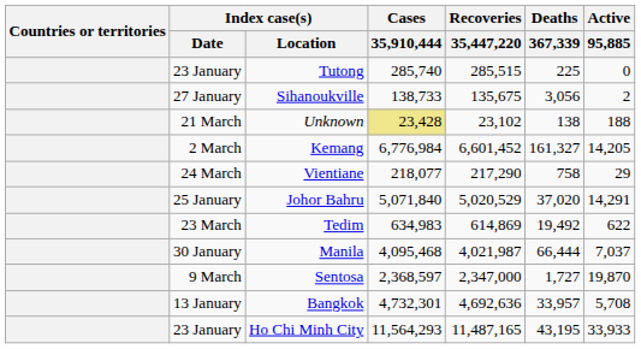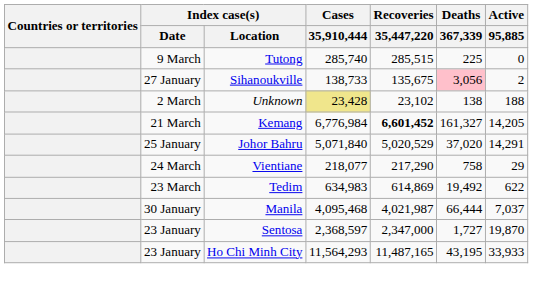 <table class="wikitable sortable sort-under" style="text-align:right; font-size:85%;">
 <tr>
 <th rowspan=2>Countries or territories</th>
 <th colspan=2>Index case(s)</th>
 <th>Cases</th>
 <th>Recoveries</th>
 <th>Deaths</th>
 <th>Active</th>
 </tr>
 <tr>
 <th>Date</th>
 <th>Location</th>
 <th style="text-align:right;"><strong>35,910,444</strong></th>
 <th style="text-align:right;"><strong>35,447,220</strong></th>
 <th style="text-align:right;"><strong>367,339</strong></th>
 <th style="text-align:right;"><strong>95,885</strong></th>
 </tr>
 <tr>
 <th style="text-align:left;"></th>
-<td>23 January</td>
+<td>9 March</td>
 <td><a href='#'>Tutong</a></td>
 <td>285,740</td>
 <td>285,515</td>
 <td>225</td>
 <td>0</td>
 </tr>
 <tr>
 <th style="text-align:left;"></th>
 <td>27 January</td>
 <td><a href='#'>Sihanoukville</a></td>
 <td>138,733</td>
 <td>135,675</td>
-<td>3,056</td>
+<td style="background: pink;">3,056</td>
 <td>2</td>
 </tr>
 <tr>
 <th style="text-align:left;"></th>
-<td>21 March</td>
+<td>2 March</td>
 <td><em>Unknown</em></td>
 <td style="background: khaki;">23,428</td>
 <td>23,102</td>
 <td>138</td>
 <td>188</td>
 </tr>
 <tr>
 <th style="text-align:left;"></th>
-<td>2 March</td>
+<td>21 March</td>
 <td><a href='#'>Kemang</a></td>
 <td>6,776,984</td>
-<td>6,601,452</td>
+<td><strong>6,601,452</strong></td>
 <td>161,327</td>
 <td>14,205</td>
+</tr>
+<tr>
+<th style="text-align:left;"></th>
+<td>25 January</td>
+<td><a href='#'>Johor Bahru</a></td>
+<td>5,071,840</td>
+<td>5,020,529</td>
+<td>37,020</td>
+<td>14,291</td>
 </tr>
 <tr>
 <th style="text-align:left;"></th>
 <td>24 March</td>
 <td><a href='#'>Vientiane</a></td>
 <td>218,077</td>
 <td>217,290</td>
 <td>758</td>
 <td>29</td>
-</tr>
-<tr>
-<th style="text-align:left;"></th>
-<td>25 January</td>
-<td><a href='#'>Johor Bahru</a></td>
-<td>5,071,840</td>
-<td>5,020,529</td>
-<td>37,020</td>
-<td>14,291</td>
 </tr>
 <tr>
 <th style="text-align:left;"></th>
 <td>23 March</td>
 <td><a href='#'>Tedim</a></td>
 <td>634,983</td>
 <td>614,869</td>
 <td>19,492</td>
 <td>622</td>
 </tr>
 <tr>
 <th style="text-align:left;"></th>
 <td>30 January</td>
 <td><a href='#'>Manila</a></td>
 <td>4,095,468</td>
 <td>4,021,987</td>
 <td>66,444</td>
 <td>7,037</td>
 </tr>
 <tr>
 <th style="text-align:left;"></th>
-<td>9 March</td>
+<td>23 January</td>
 <td><a href='#'>Sentosa</a></td>
 <td>2,368,597</td>
 <td>2,347,000</td>
 <td>1,727</td>
 <td>19,870</td>
-</tr>
-<tr>
-<th style="text-align:left;"></th>
-<td>13 January</td>
-<td><a href='#'>Bangkok</a></td>
-<td>4,732,301</td>
-<td>4,692,636</td>
-<td>33,957</td>
-<td>5,708</td>
 </tr>
 <tr>
 <th style="text-align:left;"></th>
 <td>23 January</td>
 <td><a href='#'>Ho Chi Minh City</a></td>
 <td>11,564,293</td>
 <td>11,487,165</td>
 <td>43,195</td>
 <td>33,933</td>
 </tr>
 </table>
